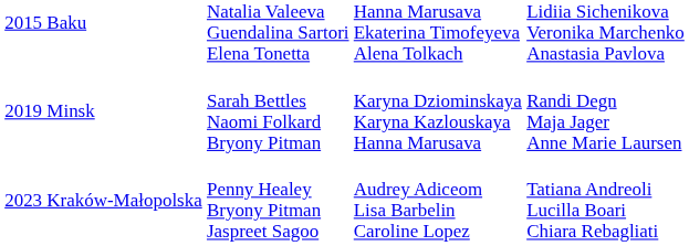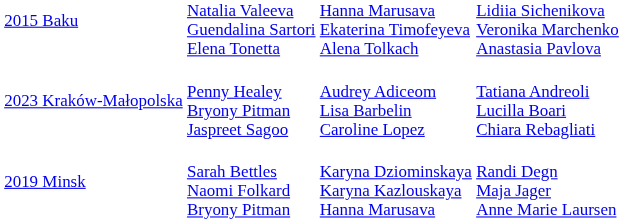 <table>
 <tr valign="center">
 <td><a href='#'>2015 Baku</a><br></td>
 <td><br><a href='#'>Natalia Valeeva</a><br><a href='#'>Guendalina Sartori</a><br><a href='#'>Elena Tonetta</a></td>
 <td><br><a href='#'>Hanna Marusava</a><br><a href='#'>Ekaterina Timofeyeva</a><br><a href='#'>Alena Tolkach</a></td>
 <td><br><a href='#'>Lidiia Sichenikova</a><br><a href='#'>Veronika Marchenko</a><br><a href='#'>Anastasia Pavlova</a></td>
 </tr>
 <tr valign="center">
+<td><a href='#'>2023 Kraków-Małopolska</a><br></td>
+<td><br><a href='#'>Penny Healey</a><br><a href='#'>Bryony Pitman</a><br><a href='#'>Jaspreet Sagoo</a></td>
+<td><br><a href='#'>Audrey Adiceom</a><br><a href='#'>Lisa Barbelin</a><br><a href='#'>Caroline Lopez</a></td>
+<td><br><a href='#'>Tatiana Andreoli</a><br><a href='#'>Lucilla Boari</a><br><a href='#'>Chiara Rebagliati</a></td>
+</tr>
+<tr valign="center">
 <td><a href='#'>2019 Minsk</a><br></td>
 <td><br><a href='#'>Sarah Bettles</a><br><a href='#'>Naomi Folkard</a><br><a href='#'>Bryony Pitman</a></td>
 <td><br><a href='#'>Karyna Dziominskaya</a><br><a href='#'>Karyna Kazlouskaya</a><br><a href='#'>Hanna Marusava</a></td>
 <td><br><a href='#'>Randi Degn</a><br><a href='#'>Maja Jager</a><br><a href='#'>Anne Marie Laursen</a></td>
 </tr>
-<tr valign="center">
-<td><a href='#'>2023 Kraków-Małopolska</a><br></td>
-<td><br><a href='#'>Penny Healey</a><br><a href='#'>Bryony Pitman</a><br><a href='#'>Jaspreet Sagoo</a></td>
-<td><br><a href='#'>Audrey Adiceom</a><br><a href='#'>Lisa Barbelin</a><br><a href='#'>Caroline Lopez</a></td>
-<td><br><a href='#'>Tatiana Andreoli</a><br><a href='#'>Lucilla Boari</a><br><a href='#'>Chiara Rebagliati</a></td>
-</tr>
 </table>
